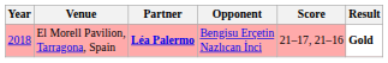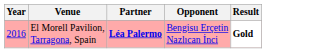 <table class="sortable wikitable" style="font-size: 90%;">
 <tr>
 <th>Year</th>
 <th>Venue</th>
 <th>Partner</th>
 <th>Opponent</th>
-<th>Score</th>
 <th>Result</th>
 </tr>
 <tr style="background:#FFAAAA">
-<td align="center"><a href='#'>2018</a></td>
+<td align="center"><a href='#'>2016</a></td>
 <td align="left">El Morell Pavilion,<br><a href='#'>Tarragona</a>, Spain</td>
 <td align="left"><strong> <a href='#'>Léa Palermo</a></strong></td>
 <td align="left"> <a href='#'>Bengisu Erçetin</a><br> <a href='#'>Nazlıcan İnci</a></td>
-<td align="left">21–17, 21–16</td>
 <td style="text-align:left; background:white"> <strong>Gold</strong></td>
 </tr>
 </table>
